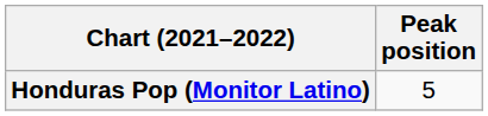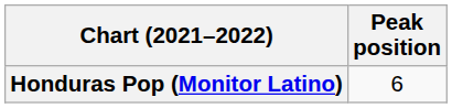 <table class="wikitable sortable plainrowheaders" style="text-align:center">
 <tr>
 <th scope="col">Chart (2021–2022)</th>
 <th scope="col">Peak<br>position</th>
 </tr>
 <tr>
 <th scope="row">Honduras Pop (<a href='#'>Monitor Latino</a>)</th>
-<td>5</td>
+<td>6</td>
 </tr>
 </table>
